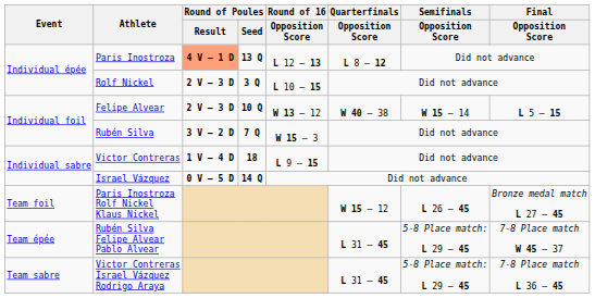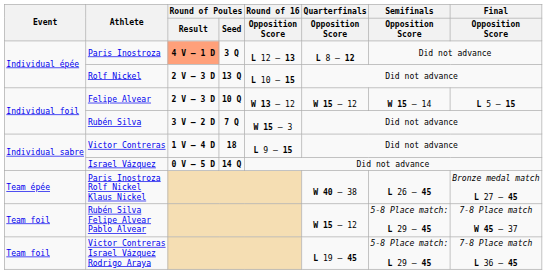 <table class="wikitable" border="1" style="font-size:90%">
 <tr>
 <th rowspan=2>Event</th>
 <th rowspan=2>Athlete</th>
 <th colspan=2>Round of Poules</th>
 <th>Round of 16</th>
 <th>Quarterfinals</th>
 <th>Semifinals</th>
 <th>Final</th>
 </tr>
 <tr>
 <th>Result</th>
 <th>Seed</th>
 <th>Opposition<br>Score</th>
 <th>Opposition<br>Score</th>
 <th>Opposition<br>Score</th>
 <th>Opposition<br>Score</th>
 </tr>
 <tr>
 <td rowspan=2><a href='#'>Individual épée</a></td>
 <td><a href='#'>Paris Inostroza</a></td>
 <td align=center style="background: lightsalmon;"><strong>4 V – 1 D</strong></td>
-<td align=center><strong>13 Q</strong></td>
+<td align=center><strong>3 Q</strong></td>
 <td align=center><br><strong>L</strong> 12 – <strong>13</strong></td>
 <td align=center><br><strong>L</strong> 8 – <strong>12</strong></td>
 <td align=center colspan="7">Did not advance</td>
 </tr>
 <tr>
 <td><a href='#'>Rolf Nickel</a></td>
 <td align=center><strong>2 V – 3 D</strong></td>
-<td align=center><strong>3 Q</strong></td>
+<td align=center><strong>13 Q</strong></td>
 <td align=center><br><strong>L</strong> 10 – <strong>15</strong></td>
 <td align=center colspan="7">Did not advance</td>
 </tr>
 <tr>
 <td rowspan=2><a href='#'>Individual foil</a></td>
 <td><a href='#'>Felipe Alvear</a></td>
 <td align=center><strong>2 V – 3 D</strong></td>
 <td align=center><strong>10 Q</strong></td>
 <td align=center><br><strong>W</strong> <strong>13</strong> – 12</td>
-<td align=center><br><strong>W</strong> <strong>40</strong> – 38</td>
+<td align=center><br><strong>W</strong> <strong>15</strong> – 12</td>
 <td align=center><br><strong>W</strong> <strong>15</strong> – 14</td>
 <td align=center><br><strong>L</strong> 5 – <strong>15</strong><br></td>
 </tr>
 <tr>
 <td><a href='#'>Rubén Silva</a></td>
 <td align=center><strong>3 V – 2 D</strong></td>
 <td align=center><strong>7 Q</strong></td>
 <td align=center><br><strong>W</strong> <strong>15</strong> – 3</td>
 <td align=center colspan="7">Did not advance</td>
 </tr>
 <tr>
 <td rowspan=2><a href='#'>Individual sabre</a></td>
 <td><a href='#'>Victor Contreras</a></td>
 <td align=center><strong>1 V – 4 D</strong></td>
 <td align=center><strong>18</strong></td>
 <td align=center><br><strong>L</strong> 9 – <strong>15</strong></td>
 <td align=center colspan="7">Did not advance</td>
 </tr>
 <tr>
 <td><a href='#'>Israel Vázquez</a></td>
 <td align=center><strong>0 V – 5 D</strong></td>
 <td align=center><strong>14 Q</strong></td>
 <td align=center colspan="7">Did not advance</td>
 </tr>
 <tr>
-<td><a href='#'>Team foil</a></td>
+<td><a href='#'>Team épée</a></td>
 <td><a href='#'>Paris Inostroza</a><br><a href='#'>Rolf Nickel</a><br><a href='#'>Klaus Nickel</a></td>
 <td align=center bgcolor=wheat colspan=3></td>
-<td align=center><br><strong>W</strong> <strong>15</strong> – 12</td>
+<td align=center><br><strong>W</strong> <strong>40</strong> – 38</td>
 <td align=center><br><strong>L</strong> 26 – <strong>45</strong></td>
 <td align=center><em>Bronze medal match</em><br><br><strong>L</strong> 27 – <strong>45</strong></td>
 </tr>
 <tr>
-<td><a href='#'>Team épée</a></td>
+<td><a href='#'>Team foil</a></td>
 <td><a href='#'>Rubén Silva</a><br><a href='#'>Felipe Alvear</a><br><a href='#'>Pablo Alvear</a></td>
 <td align=center bgcolor=wheat colspan=3></td>
-<td align=center><br><strong>L</strong> 31 – <strong>45</strong></td>
+<td align=center><br><strong>W</strong> <strong>15</strong> – 12</td>
 <td align=center><em>5-8 Place match:</em><br><br><strong>L</strong> 29 – <strong>45</strong></td>
 <td align=center><em>7-8 Place match</em><br><br><strong>W</strong> <strong>45</strong> – 37</td>
 </tr>
 <tr>
-<td><a href='#'>Team sabre</a></td>
+<td><a href='#'>Team foil</a></td>
 <td><a href='#'>Victor Contreras</a><br><a href='#'>Israel Vázquez</a><br><a href='#'>Rodrigo Araya</a></td>
 <td align=center bgcolor=wheat colspan=3></td>
-<td align=center><br><strong>L</strong> 31 – <strong>45</strong></td>
+<td align=center><br><strong>L</strong> 19 – <strong>45</strong></td>
 <td align=center><em>5-8 Place match:</em><br><br><strong>L</strong> 29 – <strong>45</strong></td>
 <td align=center><em>7-8 Place match</em><br><br><strong>L</strong> 36 – <strong>45</strong></td>
 </tr>
 </table>
